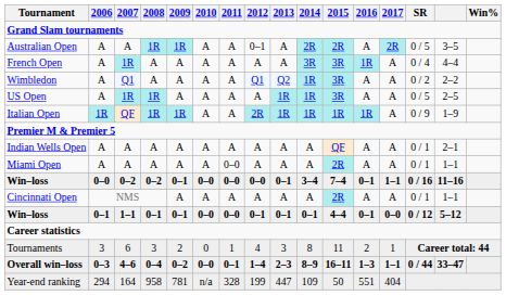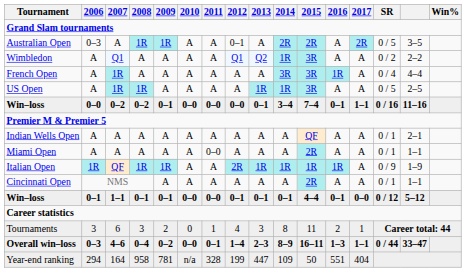 <table class=wikitable style=text-align:center;>
 <tr>
 <th>Tournament</th>
 <th><a href='#'>2006</a></th>
 <th><a href='#'>2007</a></th>
 <th><a href='#'>2008</a></th>
 <th><a href='#'>2009</a></th>
 <th><a href='#'>2010</a></th>
 <th><a href='#'>2011</a></th>
 <th><a href='#'>2012</a></th>
 <th><a href='#'>2013</a></th>
 <th><a href='#'>2014</a></th>
 <th><a href='#'>2015</a></th>
 <th><a href='#'>2016</a></th>
 <th><a href='#'>2017</a></th>
 <th>SR</th>
 <th></th>
 <th>Win%</th>
 </tr>
 <tr>
 <td colspan="16" align="left"><strong><a href='#'>Grand Slam tournaments</a></strong></td>
 </tr>
 <tr>
 <td align="left"><a href='#'>Australian Open</a></td>
-<td>A</td>
+<td>0–3</td>
 <td>A</td>
 <td bgcolor="afeeee"><a href='#'>1R</a></td>
 <td bgcolor="afeeee"><a href='#'>1R</a></td>
 <td>A</td>
 <td>A</td>
 <td>0–1</td>
 <td>A</td>
 <td bgcolor="afeeee"><a href='#'>2R</a></td>
 <td bgcolor="afeeee"><a href='#'>2R</a></td>
 <td>A</td>
 <td bgcolor="afeeee"><a href='#'>2R</a></td>
 <td>0 / 5</td>
 <td>3–5</td>
+<td></td>
+</tr>
+<tr>
+<td align="left"><a href='#'>Wimbledon</a></td>
+<td>A</td>
+<td bgcolor=f0f8ff><a href='#'>Q1</a></td>
+<td>A</td>
+<td>A</td>
+<td>A</td>
+<td>A</td>
+<td bgcolor="f0f8ff"><a href='#'>Q1</a></td>
+<td bgcolor=f0f8ff><a href='#'>Q2</a></td>
+<td bgcolor="afeeee"><a href='#'>1R</a></td>
+<td bgcolor="afeeee"><a href='#'>3R</a></td>
+<td>A</td>
+<td>A</td>
+<td>0 / 2</td>
+<td>2–2</td>
 <td></td>
 </tr>
 <tr>
 <td align="left"><a href='#'>French Open</a></td>
 <td>A</td>
 <td bgcolor="afeeee"><a href='#'>1R</a></td>
 <td>A</td>
 <td>A</td>
 <td>A</td>
 <td>A</td>
 <td>A</td>
 <td>A</td>
 <td bgcolor="afeeee"><a href='#'>3R</a></td>
 <td bgcolor="afeeee"><a href='#'>3R</a></td>
 <td bgcolor="afeeee"><a href='#'>1R</a></td>
 <td>A</td>
 <td>0 / 4</td>
 <td>4–4</td>
 <td></td>
 </tr>
 <tr>
-<td align="left"><a href='#'>Wimbledon</a></td>
-<td>A</td>
-<td bgcolor=f0f8ff><a href='#'>Q1</a></td>
-<td>A</td>
-<td>A</td>
-<td>A</td>
-<td>A</td>
-<td bgcolor="f0f8ff"><a href='#'>Q1</a></td>
-<td bgcolor=f0f8ff><a href='#'>Q2</a></td>
-<td bgcolor="afeeee"><a href='#'>1R</a></td>
-<td bgcolor="afeeee"><a href='#'>3R</a></td>
-<td>A</td>
-<td>A</td>
-<td>0 / 2</td>
-<td>2–2</td>
-<td></td>
-</tr>
-<tr>
 <td align="left"><a href='#'>US Open</a></td>
 <td>A</td>
 <td bgcolor="afeeee"><a href='#'>1R</a></td>
 <td bgcolor="afeeee"><a href='#'>1R</a></td>
 <td>A</td>
 <td>A</td>
 <td>A</td>
 <td>A</td>
 <td bgcolor="afeeee"><a href='#'>1R</a></td>
 <td bgcolor="afeeee"><a href='#'>1R</a></td>
 <td bgcolor="afeeee"><a href='#'>3R</a></td>
 <td>A</td>
 <td>A</td>
 <td>0 / 5</td>
 <td>2–5</td>
 <td></td>
 </tr>
-<tr>
-<td align=left><a href='#'>Italian Open</a></td>
-<td bgcolor=afeeee><a href='#'>1R</a></td>
-<td bgcolor=ffebcd><a href='#'>QF</a></td>
-<td bgcolor=afeeee><a href='#'>1R</a></td>
-<td bgcolor=afeeee><a href='#'>1R</a></td>
-<td>A</td>
-<td>A</td>
-<td bgcolor="afeeee"><a href='#'>2R</a></td>
-<td bgcolor=afeeee><a href='#'>1R</a></td>
-<td bgcolor=afeeee><a href='#'>1R</a></td>
-<td bgcolor=afeeee><a href='#'>1R</a></td>
-<td bgcolor=afeeee><a href='#'>1R</a></td>
-<td>A</td>
-<td>0 / 9</td>
-<td>1–9</td>
+<tr style="background:#efefef;font-weight:bold">
+<td style="text-align:left">Win–loss</td>
+<td>0–0</td>
+<td>0–2</td>
+<td>0–2</td>
+<td>0–1</td>
+<td>0–0</td>
+<td>0–0</td>
+<td>0–0</td>
+<td>0–1</td>
+<td>3–4</td>
+<td>7–4</td>
+<td>0–1</td>
+<td>1–1</td>
+<td>0 / 16</td>
+<td>11–16</td>
 <td></td>
 </tr>
 <tr>
 <td colspan="16" align="left"><strong><a href='#'>Premier M & Premier 5</a></strong></td>
 </tr>
 <tr>
 <td align=left><a href='#'>Indian Wells Open</a></td>
 <td>A</td>
 <td>A</td>
 <td>A</td>
 <td>A</td>
 <td>A</td>
 <td>A</td>
 <td>A</td>
 <td>A</td>
 <td>A</td>
 <td bgcolor=ffebcd><a href='#'>QF</a></td>
 <td>A</td>
 <td>A</td>
 <td>0 / 1</td>
 <td>2–1</td>
 <td></td>
 </tr>
 <tr>
 <td align=left><a href='#'>Miami Open</a></td>
 <td>A</td>
 <td>A</td>
 <td>A</td>
 <td>A</td>
 <td>A</td>
 <td>0–0</td>
 <td>A</td>
 <td>A</td>
 <td>A</td>
 <td bgcolor=afeeee><a href='#'>2R</a></td>
 <td>A</td>
 <td>A</td>
 <td>0 / 1</td>
 <td>1–1</td>
 <td></td>
 </tr>
-<tr style="background:#efefef;font-weight:bold">
-<td style="text-align:left">Win–loss</td>
-<td>0–0</td>
-<td>0–2</td>
-<td>0–2</td>
-<td>0–1</td>
-<td>0–0</td>
-<td>0–0</td>
-<td>0–0</td>
-<td>0–1</td>
-<td>3–4</td>
-<td>7–4</td>
-<td>0–1</td>
-<td>1–1</td>
-<td>0 / 16</td>
-<td>11–16</td>
+<tr>
+<td align=left><a href='#'>Italian Open</a></td>
+<td bgcolor=afeeee><a href='#'>1R</a></td>
+<td bgcolor=ffebcd><a href='#'>QF</a></td>
+<td bgcolor=afeeee><a href='#'>1R</a></td>
+<td bgcolor=afeeee><a href='#'>1R</a></td>
+<td>A</td>
+<td>A</td>
+<td bgcolor="afeeee"><a href='#'>2R</a></td>
+<td bgcolor=afeeee><a href='#'>1R</a></td>
+<td bgcolor=afeeee><a href='#'>1R</a></td>
+<td bgcolor=afeeee><a href='#'>1R</a></td>
+<td bgcolor=afeeee><a href='#'>1R</a></td>
+<td>A</td>
+<td>0 / 9</td>
+<td>1–9</td>
 <td></td>
 </tr>
 <tr>
 <td align=left><a href='#'>Cincinnati Open</a></td>
 <td colspan="3" style=color:#767676>NMS</td>
 <td>A</td>
 <td>A</td>
 <td>A</td>
 <td>A</td>
 <td>A</td>
 <td>A</td>
 <td bgcolor=afeeee><a href='#'>2R</a></td>
 <td>A</td>
 <td>A</td>
 <td>0 / 1</td>
 <td>1–1</td>
 <td></td>
 </tr>
 <tr style="background:#efefef;font-weight:bold">
 <td align=left>Win–loss</td>
 <td>0–1</td>
 <td>1–1</td>
 <td>0–1</td>
 <td>0–1</td>
 <td>0–0</td>
 <td>0–0</td>
 <td>0–1</td>
 <td>0–1</td>
 <td>0–1</td>
 <td>4–4</td>
 <td>0–1</td>
 <td>0–0</td>
 <td>0 / 12</td>
 <td>5–12</td>
 <td></td>
 </tr>
 <tr>
 <td align=left colspan="16"><strong>Career statistics</strong></td>
 </tr>
 <tr bgcolor=efefef>
 <td align=left>Tournaments</td>
 <td>3</td>
 <td>6</td>
 <td>3</td>
 <td>2</td>
 <td>0</td>
 <td>1</td>
 <td>4</td>
 <td>3</td>
 <td>8</td>
 <td>11</td>
 <td>2</td>
 <td>1</td>
 <td colspan="3"><strong>Career total: 44</strong></td>
 </tr>
 <tr style=background:#efefef;font-weight:bold>
 <td align=left>Overall win–loss</td>
 <td>0–3</td>
 <td>4–6</td>
 <td>0–4</td>
 <td>0–2</td>
 <td>0–0</td>
 <td>0–1</td>
 <td>1–4</td>
 <td>2–3</td>
 <td>8–9</td>
 <td>16–11</td>
 <td>1–3</td>
 <td>1–1</td>
 <td>0 / 44</td>
 <td>33–47</td>
 <td></td>
 </tr>
 <tr bgcolor=efefef>
 <td align=left>Year-end ranking</td>
 <td>294</td>
 <td>164</td>
 <td>958</td>
 <td>781</td>
 <td>n/a</td>
 <td>328</td>
 <td>199</td>
 <td>447</td>
 <td>109</td>
 <td>50</td>
 <td>551</td>
 <td>404</td>
 <td colspan="3"></td>
 </tr>
 </table>
